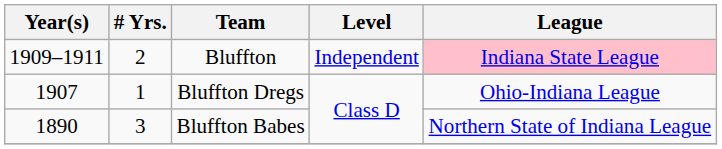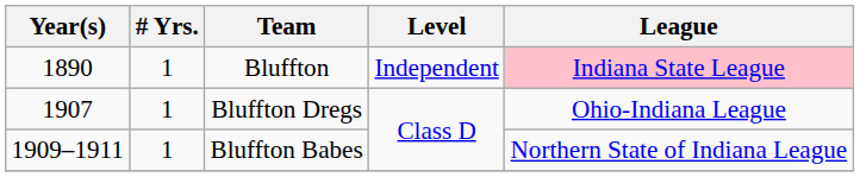 <table class="wikitable" style="text-align:center; font-size: 95%;">
 <tr>
 <th>Year(s)</th>
 <th># Yrs.</th>
 <th>Team</th>
 <th>Level</th>
 <th>League</th>
 </tr>
 <tr>
-<td>1909–1911</td>
-<td>2</td>
+<td>1890</td>
+<td>1</td>
 <td>Bluffton</td>
 <td><a href='#'>Independent</a></td>
 <td style="background: pink;"><a href='#'>Indiana State League</a></td>
 </tr>
 <tr>
 <td>1907</td>
 <td>1</td>
 <td>Bluffton Dregs</td>
 <td rowspan=2><a href='#'>Class D</a></td>
 <td><a href='#'>Ohio-Indiana League</a></td>
 </tr>
 <tr>
-<td>1890</td>
-<td>3</td>
+<td>1909–1911</td>
+<td>1</td>
 <td>Bluffton Babes</td>
 <td><a href='#'>Northern State of Indiana League</a></td>
 </tr>
 <tr>
 </tr>
 </table>
